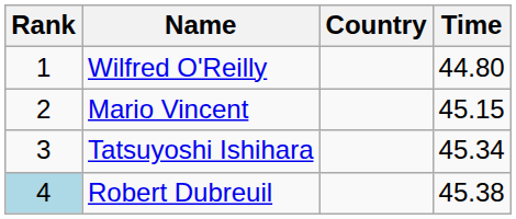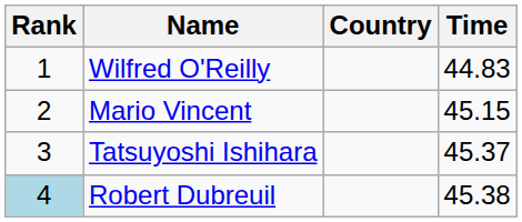 <table class="wikitable" style="text-align:center">
 <tr>
 <th>Rank</th>
 <th>Name</th>
 <th>Country</th>
 <th>Time</th>
 </tr>
 <tr>
 <td>1</td>
 <td align=left><a href='#'>Wilfred O'Reilly</a></td>
 <td align=left></td>
-<td>44.80</td>
+<td>44.83</td>
 </tr>
 <tr>
 <td>2</td>
 <td align=left><a href='#'>Mario Vincent</a></td>
 <td align=left></td>
 <td>45.15</td>
 </tr>
 <tr>
 <td>3</td>
 <td align=left><a href='#'>Tatsuyoshi Ishihara</a></td>
 <td align=left></td>
-<td>45.34</td>
+<td>45.37</td>
 </tr>
 <tr>
 <td style="background: lightblue;">4</td>
 <td align=left><a href='#'>Robert Dubreuil</a></td>
 <td align=left></td>
 <td>45.38</td>
 </tr>
 </table>
